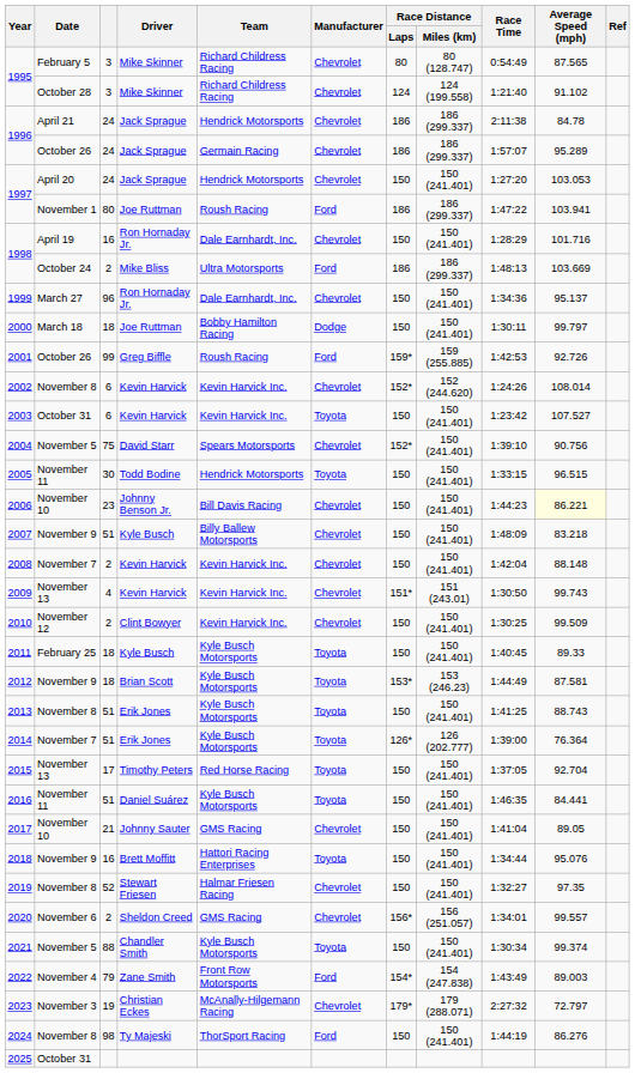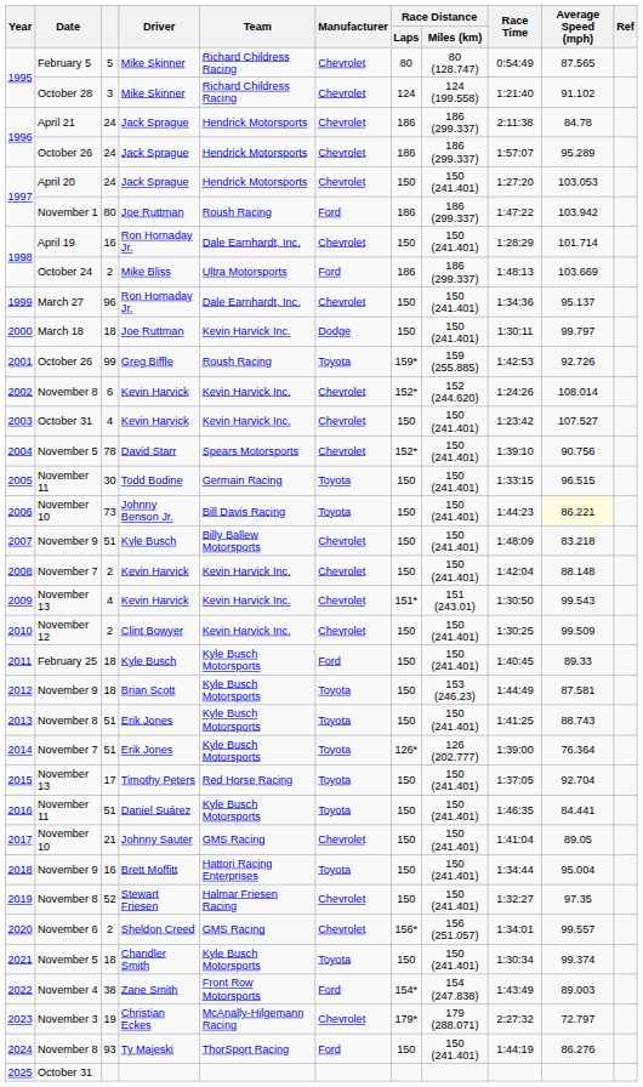 <table class="wikitable" style="font-size: 95%;">
 <tr>
 <th rowspan=2>Year</th>
 <th rowspan=2>Date</th>
 <th rowspan=2></th>
 <th rowspan=2>Driver</th>
 <th rowspan=2>Team</th>
 <th rowspan=2>Manufacturer</th>
 <th colspan=2>Race Distance</th>
 <th rowspan=2>Race Time</th>
 <th rowspan=2>Average Speed<br>(mph)</th>
 <th rowspan=2>Ref</th>
 </tr>
 <tr>
 <th>Laps</th>
 <th>Miles (km)</th>
 </tr>
 <tr>
 <td rowspan="2"><a href='#'>1995</a></td>
 <td>February 5</td>
-<td align="center">3</td>
+<td align="center">5</td>
 <td><a href='#'>Mike Skinner</a></td>
 <td><a href='#'>Richard Childress Racing</a></td>
 <td><a href='#'>Chevrolet</a></td>
 <td align="center">80</td>
 <td align="center">80 (128.747)</td>
 <td align="center">0:54:49</td>
 <td align="center">87.565</td>
 <td align="center"></td>
 </tr>
 <tr>
 <td>October 28</td>
 <td align="center">3</td>
 <td><a href='#'>Mike Skinner</a></td>
 <td><a href='#'>Richard Childress Racing</a></td>
 <td><a href='#'>Chevrolet</a></td>
 <td align="center">124</td>
 <td align="center">124 (199.558)</td>
 <td align="center">1:21:40</td>
 <td align="center">91.102</td>
 <td align="center"></td>
 </tr>
 <tr>
 <td rowspan="2"><a href='#'>1996</a></td>
 <td>April 21</td>
 <td align="center">24</td>
 <td><a href='#'>Jack Sprague</a></td>
 <td><a href='#'>Hendrick Motorsports</a></td>
 <td><a href='#'>Chevrolet</a></td>
 <td align="center">186</td>
 <td align="center">186 (299.337)</td>
 <td align="center">2:11:38</td>
 <td align="center">84.78</td>
 <td align="center"></td>
 </tr>
 <tr>
 <td>October 26</td>
 <td align="center">24</td>
 <td><a href='#'>Jack Sprague</a></td>
-<td><a href='#'>Germain Racing</a></td>
+<td><a href='#'>Hendrick Motorsports</a></td>
 <td><a href='#'>Chevrolet</a></td>
 <td align="center">186</td>
 <td align="center">186 (299.337)</td>
 <td align="center">1:57:07</td>
 <td align="center">95.289</td>
 <td align="center"></td>
 </tr>
 <tr>
 <td rowspan="2"><a href='#'>1997</a></td>
 <td>April 20</td>
 <td align="center">24</td>
 <td><a href='#'>Jack Sprague</a></td>
 <td><a href='#'>Hendrick Motorsports</a></td>
 <td><a href='#'>Chevrolet</a></td>
 <td align="center">150</td>
 <td align="center">150 (241.401)</td>
 <td align="center">1:27:20</td>
 <td align="center">103.053</td>
 <td align="center"></td>
 </tr>
 <tr>
 <td>November 1</td>
 <td align="center">80</td>
 <td><a href='#'>Joe Ruttman</a></td>
 <td><a href='#'>Roush Racing</a></td>
 <td><a href='#'>Ford</a></td>
 <td align="center">186</td>
 <td align="center">186 (299.337)</td>
 <td align="center">1:47:22</td>
-<td align="center">103.941</td>
+<td align="center">103.942</td>
 <td align="center"></td>
 </tr>
 <tr>
 <td rowspan="2"><a href='#'>1998</a></td>
 <td>April 19</td>
 <td align="center">16</td>
 <td><a href='#'>Ron Hornaday Jr.</a></td>
 <td><a href='#'>Dale Earnhardt, Inc.</a></td>
 <td><a href='#'>Chevrolet</a></td>
 <td align="center">150</td>
 <td align="center">150 (241.401)</td>
 <td align="center">1:28:29</td>
-<td align="center">101.716</td>
+<td align="center">101.714</td>
 <td align="center"></td>
 </tr>
 <tr>
 <td>October 24</td>
 <td align="center">2</td>
 <td><a href='#'>Mike Bliss</a></td>
 <td><a href='#'>Ultra Motorsports</a></td>
 <td><a href='#'>Ford</a></td>
 <td align="center">186</td>
 <td align="center">186 (299.337)</td>
 <td align="center">1:48:13</td>
 <td align="center">103.669</td>
 <td align="center"></td>
 </tr>
 <tr>
 <td><a href='#'>1999</a></td>
 <td>March 27</td>
 <td align="center">96</td>
 <td><a href='#'>Ron Hornaday Jr.</a></td>
 <td><a href='#'>Dale Earnhardt, Inc.</a></td>
 <td><a href='#'>Chevrolet</a></td>
 <td align="center">150</td>
 <td align="center">150 (241.401)</td>
 <td align="center">1:34:36</td>
 <td align="center">95.137</td>
 <td align="center"></td>
 </tr>
 <tr>
 <td><a href='#'>2000</a></td>
 <td>March 18</td>
 <td align="center">18</td>
 <td><a href='#'>Joe Ruttman</a></td>
-<td><a href='#'>Bobby Hamilton Racing</a></td>
+<td><a href='#'>Kevin Harvick Inc.</a></td>
 <td><a href='#'>Dodge</a></td>
 <td align="center">150</td>
 <td align="center">150 (241.401)</td>
 <td align="center">1:30:11</td>
 <td align="center">99.797</td>
 <td align="center"></td>
 </tr>
 <tr>
 <td><a href='#'>2001</a></td>
 <td>October 26</td>
 <td align="center">99</td>
 <td><a href='#'>Greg Biffle</a></td>
 <td><a href='#'>Roush Racing</a></td>
-<td><a href='#'>Ford</a></td>
+<td><a href='#'>Toyota</a></td>
 <td align="center">159*</td>
 <td align="center">159 (255.885)</td>
 <td align="center">1:42:53</td>
 <td align="center">92.726</td>
 <td align="center"></td>
 </tr>
 <tr>
 <td><a href='#'>2002</a></td>
 <td>November 8</td>
 <td align="center">6</td>
 <td><a href='#'>Kevin Harvick</a></td>
 <td><a href='#'>Kevin Harvick Inc.</a></td>
 <td><a href='#'>Chevrolet</a></td>
 <td align="center">152*</td>
 <td align="center">152 (244.620)</td>
 <td align="center">1:24:26</td>
 <td align="center">108.014</td>
 <td align="center"></td>
 </tr>
 <tr>
 <td><a href='#'>2003</a></td>
 <td>October 31</td>
-<td align="center">6</td>
+<td align="center">4</td>
 <td><a href='#'>Kevin Harvick</a></td>
 <td><a href='#'>Kevin Harvick Inc.</a></td>
-<td><a href='#'>Toyota</a></td>
+<td><a href='#'>Chevrolet</a></td>
 <td align="center">150</td>
 <td align="center">150 (241.401)</td>
 <td align="center">1:23:42</td>
 <td align="center">107.527</td>
 <td align="center"></td>
 </tr>
 <tr>
 <td><a href='#'>2004</a></td>
 <td>November 5</td>
-<td align="center">75</td>
+<td align="center">78</td>
 <td><a href='#'>David Starr</a></td>
 <td><a href='#'>Spears Motorsports</a></td>
 <td><a href='#'>Chevrolet</a></td>
 <td align="center">152*</td>
 <td align="center">150 (241.401)</td>
 <td align="center">1:39:10</td>
 <td align="center">90.756</td>
 <td align="center"></td>
 </tr>
 <tr>
 <td><a href='#'>2005</a></td>
 <td>November 11</td>
 <td align="center">30</td>
 <td><a href='#'>Todd Bodine</a></td>
-<td><a href='#'>Hendrick Motorsports</a></td>
+<td><a href='#'>Germain Racing</a></td>
 <td><a href='#'>Toyota</a></td>
 <td align="center">150</td>
 <td align="center">150 (241.401)</td>
 <td align="center">1:33:15</td>
 <td align="center">96.515</td>
 <td align="center"></td>
 </tr>
 <tr>
 <td><a href='#'>2006</a></td>
 <td>November 10</td>
-<td align="center">23</td>
+<td align="center">73</td>
 <td><a href='#'>Johnny Benson Jr.</a></td>
 <td><a href='#'>Bill Davis Racing</a></td>
-<td><a href='#'>Chevrolet</a></td>
+<td><a href='#'>Toyota</a></td>
 <td align="center">150</td>
 <td align="center">150 (241.401)</td>
 <td align="center">1:44:23</td>
 <td align="center" style="background: lightyellow;">86.221</td>
 <td align="center"></td>
 </tr>
 <tr>
 <td><a href='#'>2007</a></td>
 <td>November 9</td>
 <td align="center">51</td>
 <td><a href='#'>Kyle Busch</a></td>
 <td><a href='#'>Billy Ballew Motorsports</a></td>
 <td><a href='#'>Chevrolet</a></td>
 <td align="center">150</td>
 <td align="center">150 (241.401)</td>
 <td align="center">1:48:09</td>
 <td align="center">83.218</td>
 <td align="center"></td>
 </tr>
 <tr>
 <td><a href='#'>2008</a></td>
 <td>November 7</td>
 <td align="center">2</td>
 <td><a href='#'>Kevin Harvick</a></td>
 <td><a href='#'>Kevin Harvick Inc.</a></td>
 <td><a href='#'>Chevrolet</a></td>
 <td align="center">150</td>
 <td align="center">150 (241.401)</td>
 <td align="center">1:42:04</td>
 <td align="center">88.148</td>
 <td align="center"></td>
 </tr>
 <tr>
 <td><a href='#'>2009</a></td>
 <td>November 13</td>
 <td align="center">4</td>
 <td><a href='#'>Kevin Harvick</a></td>
 <td><a href='#'>Kevin Harvick Inc.</a></td>
 <td><a href='#'>Chevrolet</a></td>
 <td align="center">151*</td>
 <td align="center">151 (243.01)</td>
 <td align="center">1:30:50</td>
-<td align="center">99.743</td>
+<td align="center">99.543</td>
 <td align="center"></td>
 </tr>
 <tr>
 <td><a href='#'>2010</a></td>
 <td>November 12</td>
 <td align="center">2</td>
 <td><a href='#'>Clint Bowyer</a></td>
 <td><a href='#'>Kevin Harvick Inc.</a></td>
 <td><a href='#'>Chevrolet</a></td>
 <td align="center">150</td>
 <td align="center">150 (241.401)</td>
 <td align="center">1:30:25</td>
 <td align="center">99.509</td>
 <td align="center"></td>
 </tr>
 <tr>
 <td><a href='#'>2011</a></td>
 <td>February 25</td>
 <td align="center">18</td>
 <td><a href='#'>Kyle Busch</a></td>
 <td><a href='#'>Kyle Busch Motorsports</a></td>
-<td><a href='#'>Toyota</a></td>
+<td><a href='#'>Ford</a></td>
 <td align="center">150</td>
 <td align="center">150 (241.401)</td>
 <td align="center">1:40:45</td>
 <td align="center">89.33</td>
 <td align="center"></td>
 </tr>
 <tr>
 <td><a href='#'>2012</a></td>
 <td>November 9</td>
 <td align="center">18</td>
 <td><a href='#'>Brian Scott</a></td>
 <td><a href='#'>Kyle Busch Motorsports</a></td>
 <td><a href='#'>Toyota</a></td>
-<td align="center">153*</td>
+<td align="center">150</td>
 <td align="center">153 (246.23)</td>
 <td align="center">1:44:49</td>
 <td align="center">87.581</td>
 <td align="center"></td>
 </tr>
 <tr>
 <td><a href='#'>2013</a></td>
 <td>November 8</td>
 <td align="center">51</td>
 <td><a href='#'>Erik Jones</a></td>
 <td><a href='#'>Kyle Busch Motorsports</a></td>
 <td><a href='#'>Toyota</a></td>
 <td align="center">150</td>
 <td align="center">150 (241.401)</td>
 <td align="center">1:41:25</td>
 <td align="center">88.743</td>
 <td align="center"></td>
 </tr>
 <tr>
 <td><a href='#'>2014</a></td>
 <td>November 7</td>
 <td align="center">51</td>
 <td><a href='#'>Erik Jones</a></td>
 <td><a href='#'>Kyle Busch Motorsports</a></td>
 <td><a href='#'>Toyota</a></td>
 <td align="center">126*</td>
 <td align="center">126 (202.777)</td>
 <td align="center">1:39:00</td>
 <td align="center">76.364</td>
 <td align="center"></td>
 </tr>
 <tr>
 <td><a href='#'>2015</a></td>
 <td>November 13</td>
 <td align="center">17</td>
 <td><a href='#'>Timothy Peters</a></td>
 <td><a href='#'>Red Horse Racing</a></td>
 <td><a href='#'>Toyota</a></td>
 <td align="center">150</td>
 <td align="center">150 (241.401)</td>
 <td align="center">1:37:05</td>
 <td align="center">92.704</td>
 <td align="center"></td>
 </tr>
 <tr>
 <td><a href='#'>2016</a></td>
 <td>November 11</td>
 <td align="center">51</td>
 <td><a href='#'>Daniel Suárez</a></td>
 <td><a href='#'>Kyle Busch Motorsports</a></td>
 <td><a href='#'>Toyota</a></td>
 <td align="center">150</td>
 <td align="center">150 (241.401)</td>
 <td align="center">1:46:35</td>
 <td align="center">84.441</td>
 <td align="center"></td>
 </tr>
 <tr>
 <td><a href='#'>2017</a></td>
 <td>November 10</td>
 <td align="center">21</td>
 <td><a href='#'>Johnny Sauter</a></td>
 <td><a href='#'>GMS Racing</a></td>
 <td><a href='#'>Chevrolet</a></td>
 <td align="center">150</td>
 <td align="center">150 (241.401)</td>
 <td align="center">1:41:04</td>
 <td align="center">89.05</td>
 <td align="center"></td>
 </tr>
 <tr>
 <td><a href='#'>2018</a></td>
 <td>November 9</td>
 <td align="center">16</td>
 <td><a href='#'>Brett Moffitt</a></td>
 <td><a href='#'>Hattori Racing Enterprises</a></td>
 <td><a href='#'>Toyota</a></td>
 <td align="center">150</td>
 <td align="center">150 (241.401)</td>
 <td align="center">1:34:44</td>
-<td align="center">95.076</td>
+<td align="center">95.004</td>
 <td align="center"></td>
 </tr>
 <tr>
 <td><a href='#'>2019</a></td>
 <td>November 8</td>
 <td align="center">52</td>
 <td><a href='#'>Stewart Friesen</a></td>
 <td><a href='#'>Halmar Friesen Racing</a></td>
 <td><a href='#'>Chevrolet</a></td>
 <td align="center">150</td>
 <td align="center">150 (241.401)</td>
 <td align="center">1:32:27</td>
 <td align="center">97.35</td>
 <td align="center"></td>
 </tr>
 <tr>
 <td><a href='#'>2020</a></td>
 <td>November 6</td>
 <td align="center">2</td>
 <td><a href='#'>Sheldon Creed</a></td>
 <td><a href='#'>GMS Racing</a></td>
 <td><a href='#'>Chevrolet</a></td>
 <td align="center">156*</td>
 <td align="center">156 (251.057)</td>
 <td align="center">1:34:01</td>
 <td align="center">99.557</td>
 <td align="center"></td>
 </tr>
 <tr>
 <td><a href='#'>2021</a></td>
 <td>November 5</td>
-<td align="center">88</td>
+<td align="center">18</td>
 <td><a href='#'>Chandler Smith</a></td>
 <td><a href='#'>Kyle Busch Motorsports</a></td>
 <td><a href='#'>Toyota</a></td>
 <td align="center">150</td>
 <td align="center">150 (241.401)</td>
 <td align="center">1:30:34</td>
 <td align="center">99.374</td>
 <td align="center"></td>
 </tr>
 <tr>
 <td><a href='#'>2022</a></td>
 <td>November 4</td>
-<td align="center">79</td>
+<td align="center">38</td>
 <td><a href='#'>Zane Smith</a></td>
 <td><a href='#'>Front Row Motorsports</a></td>
 <td><a href='#'>Ford</a></td>
 <td align="center">154*</td>
 <td align="center">154 (247.838)</td>
 <td align="center">1:43:49</td>
 <td align="center">89.003</td>
 <td align="center"></td>
 </tr>
 <tr>
 <td><a href='#'>2023</a></td>
 <td>November 3</td>
 <td align="center">19</td>
 <td><a href='#'>Christian Eckes</a></td>
 <td><a href='#'>McAnally-Hilgemann Racing</a></td>
 <td><a href='#'>Chevrolet</a></td>
 <td align="center">179*</td>
 <td align="center">179 (288.071)</td>
 <td align="center">2:27:32</td>
 <td align="center">72.797</td>
 <td align="center"></td>
 </tr>
 <tr>
 <td><a href='#'>2024</a></td>
 <td>November 8</td>
-<td align="center">98</td>
+<td align="center">93</td>
 <td><a href='#'>Ty Majeski</a></td>
 <td><a href='#'>ThorSport Racing</a></td>
 <td><a href='#'>Ford</a></td>
 <td align="center">150</td>
 <td align="center">150 (241.401)</td>
 <td align="center">1:44:19</td>
 <td align="center">86.276</td>
 <td align="center"></td>
 </tr>
 <tr>
 <td><a href='#'>2025</a></td>
 <td>October 31</td>
 <td align=center></td>
 <td></td>
 <td></td>
 <td></td>
 <td align="center"></td>
 <td align="center"></td>
 <td align="center"></td>
 <td align="center"></td>
 <td align="center"></td>
 </tr>
 </table>
